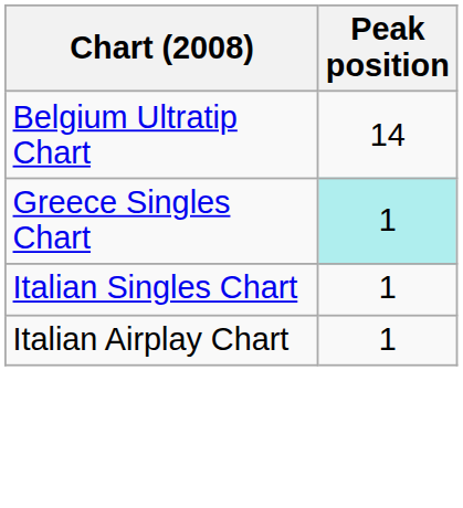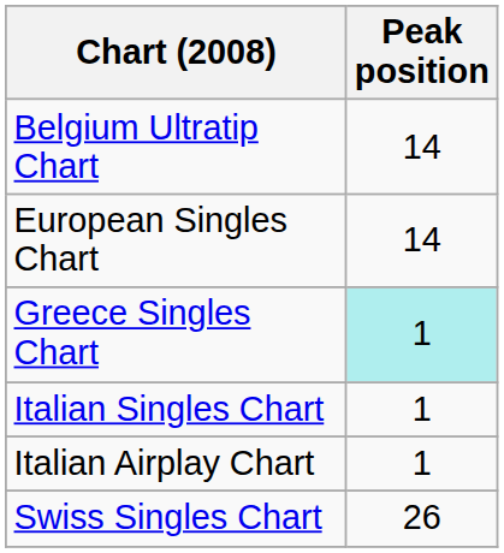 <table class="wikitable">
 <tr>
 <th style="width:150px;">Chart (2008)</th>
 <th>Peak<br>position</th>
 </tr>
 <tr>
 <td align="left"><a href='#'>Belgium Ultratip Chart</a></td>
+<td style="text-align:center;">14</td>
+</tr>
+<tr>
+<td align="left">European Singles Chart</td>
 <td style="text-align:center;">14</td>
 </tr>
 <tr>
 <td align="left"><a href='#'>Greece Singles Chart</a></td>
 <td style="background: paleturquoise; text-align:center;">1</td>
 </tr>
 <tr>
 <td align="left"><a href='#'>Italian Singles Chart</a></td>
 <td style="text-align:center;">1</td>
 </tr>
 <tr>
 <td align="left">Italian Airplay Chart</td>
 <td style="text-align:center;">1</td>
 </tr>
+<tr>
+<td align="left"><a href='#'>Swiss Singles Chart</a></td>
+<td style="text-align:center;">26</td>
+</tr>
 </table>
